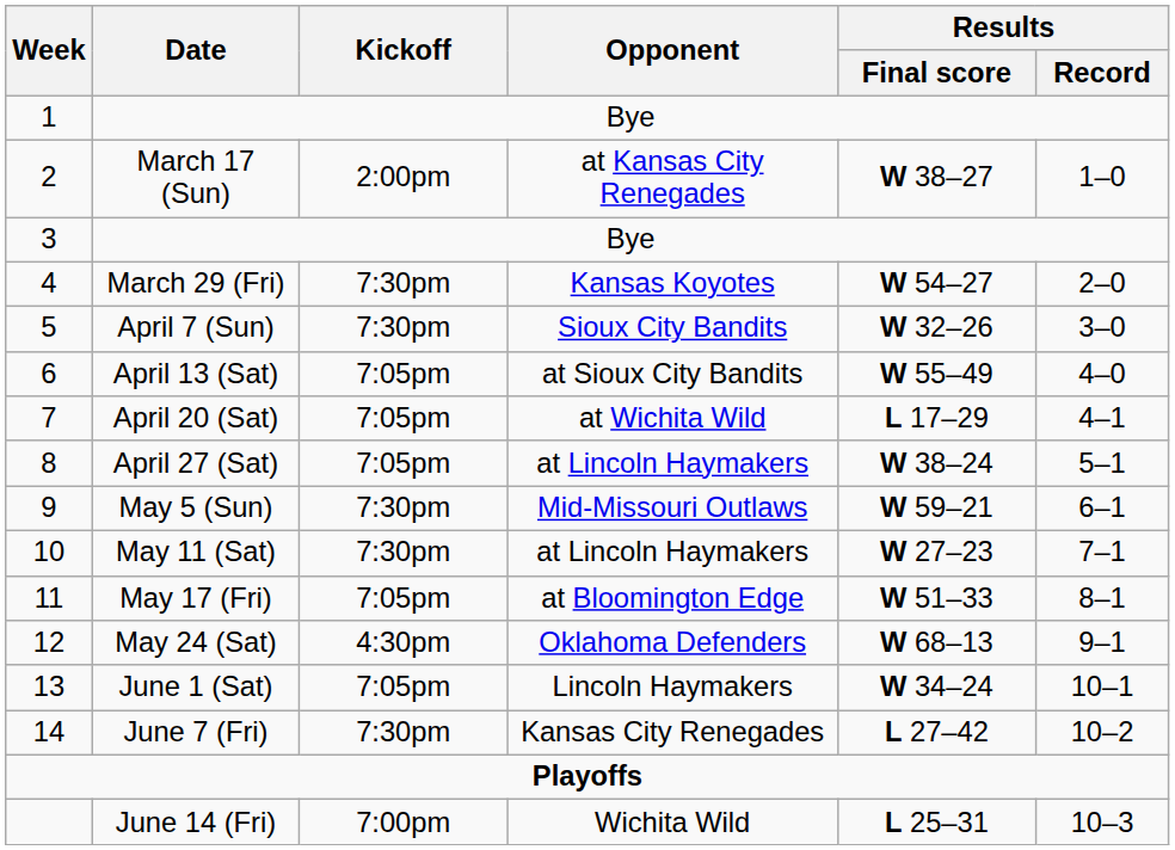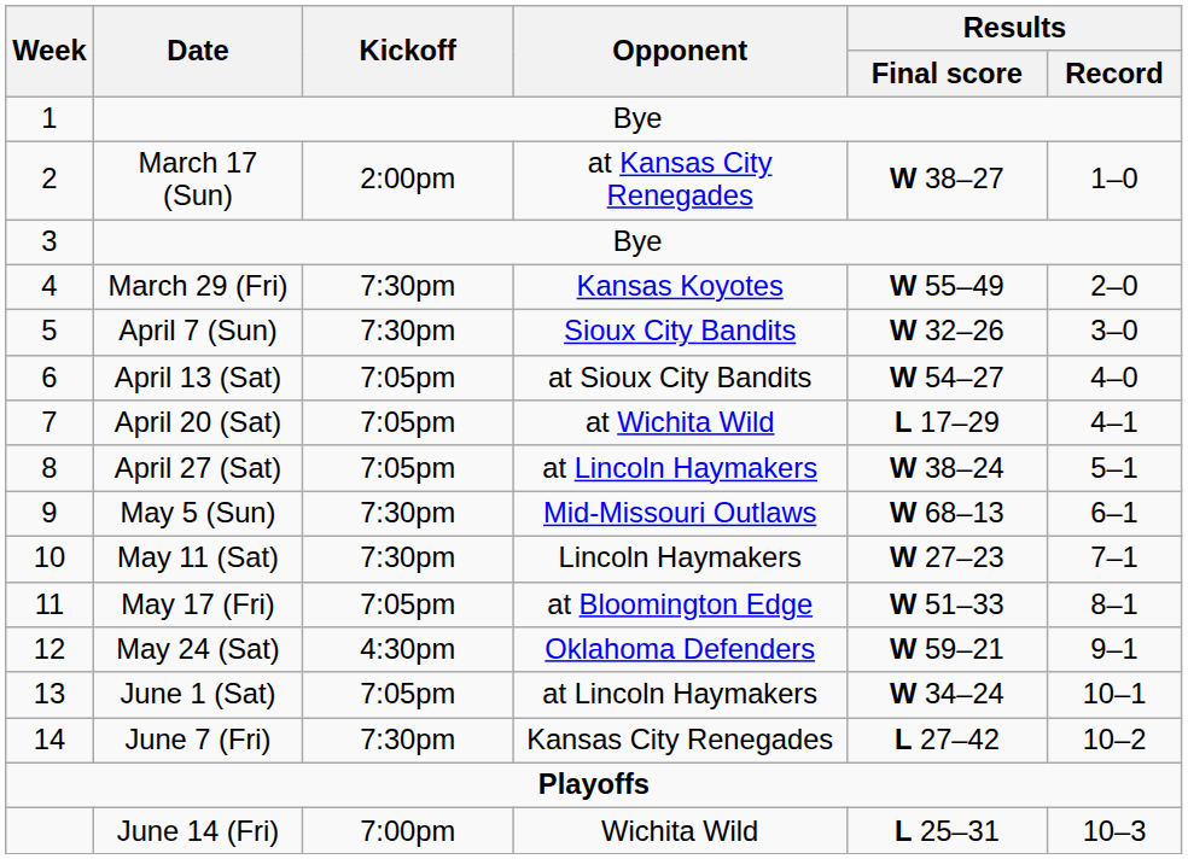 <table class="wikitable" style="text-align:center">
 <tr>
 <th rowspan="2" width="40">Week</th>
 <th rowspan="2" width="110">Date</th>
 <th rowspan="2" width="110">Kickoff</th>
 <th rowspan="2" width="180">Opponent</th>
 <th colspan="2" width="180">Results</th>
 </tr>
 <tr>
 <th>Final score</th>
 <th>Record</th>
 </tr>
 <tr>
 <td>1</td>
 <td colspan=5>Bye</td>
 </tr>
 <tr>
 <td>2</td>
 <td>March 17 (Sun)</td>
 <td>2:00pm</td>
 <td>at <a href='#'>Kansas City Renegades</a></td>
 <td><strong>W</strong> 38–27</td>
 <td>1–0</td>
 </tr>
 <tr>
 <td>3</td>
 <td colspan=5>Bye</td>
 </tr>
 <tr>
 <td>4</td>
 <td>March 29 (Fri)</td>
 <td>7:30pm</td>
 <td><a href='#'>Kansas Koyotes</a></td>
-<td><strong>W</strong> 54–27</td>
+<td><strong>W</strong> 55–49</td>
 <td>2–0</td>
 </tr>
 <tr>
 <td>5</td>
 <td>April 7 (Sun)</td>
 <td>7:30pm</td>
 <td><a href='#'>Sioux City Bandits</a></td>
 <td><strong>W</strong> 32–26</td>
 <td>3–0</td>
 </tr>
 <tr>
 <td>6</td>
 <td>April 13 (Sat)</td>
 <td>7:05pm</td>
 <td>at Sioux City Bandits</td>
-<td><strong>W</strong> 55–49</td>
+<td><strong>W</strong> 54–27</td>
 <td>4–0</td>
 </tr>
 <tr>
 <td>7</td>
 <td>April 20 (Sat)</td>
 <td>7:05pm</td>
 <td>at <a href='#'>Wichita Wild</a></td>
 <td><strong>L</strong> 17–29</td>
 <td>4–1</td>
 </tr>
 <tr>
 <td>8</td>
 <td>April 27 (Sat)</td>
 <td>7:05pm</td>
 <td>at <a href='#'>Lincoln Haymakers</a></td>
 <td><strong>W</strong> 38–24</td>
 <td>5–1</td>
 </tr>
 <tr>
 <td>9</td>
 <td>May 5 (Sun)</td>
 <td>7:30pm</td>
 <td><a href='#'>Mid-Missouri Outlaws</a></td>
-<td><strong>W</strong> 59–21</td>
+<td><strong>W</strong> 68–13</td>
 <td>6–1</td>
 </tr>
 <tr>
 <td>10</td>
 <td>May 11 (Sat)</td>
 <td>7:30pm</td>
-<td>at Lincoln Haymakers</td>
+<td>Lincoln Haymakers</td>
 <td><strong>W</strong> 27–23</td>
 <td>7–1</td>
 </tr>
 <tr>
 <td>11</td>
 <td>May 17 (Fri)</td>
 <td>7:05pm</td>
 <td>at <a href='#'>Bloomington Edge</a></td>
 <td><strong>W</strong> 51–33</td>
 <td>8–1</td>
 </tr>
 <tr>
 <td>12</td>
 <td>May 24 (Sat)</td>
 <td>4:30pm</td>
 <td><a href='#'>Oklahoma Defenders</a></td>
-<td><strong>W</strong> 68–13</td>
+<td><strong>W</strong> 59–21</td>
 <td>9–1</td>
 </tr>
 <tr>
 <td>13</td>
 <td>June 1 (Sat)</td>
 <td>7:05pm</td>
-<td>Lincoln Haymakers</td>
+<td>at Lincoln Haymakers</td>
 <td><strong>W</strong> 34–24</td>
 <td>10–1</td>
 </tr>
 <tr>
 <td>14</td>
 <td>June 7 (Fri)</td>
 <td>7:30pm</td>
 <td>Kansas City Renegades</td>
 <td><strong>L</strong> 27–42</td>
 <td>10–2</td>
 </tr>
 <tr>
 <td colspan="6"><strong>Playoffs</strong></td>
 </tr>
 <tr>
 <td></td>
 <td>June 14 (Fri)</td>
 <td>7:00pm</td>
 <td>Wichita Wild</td>
 <td><strong>L</strong> 25–31</td>
 <td>10–3</td>
 </tr>
 </table>
